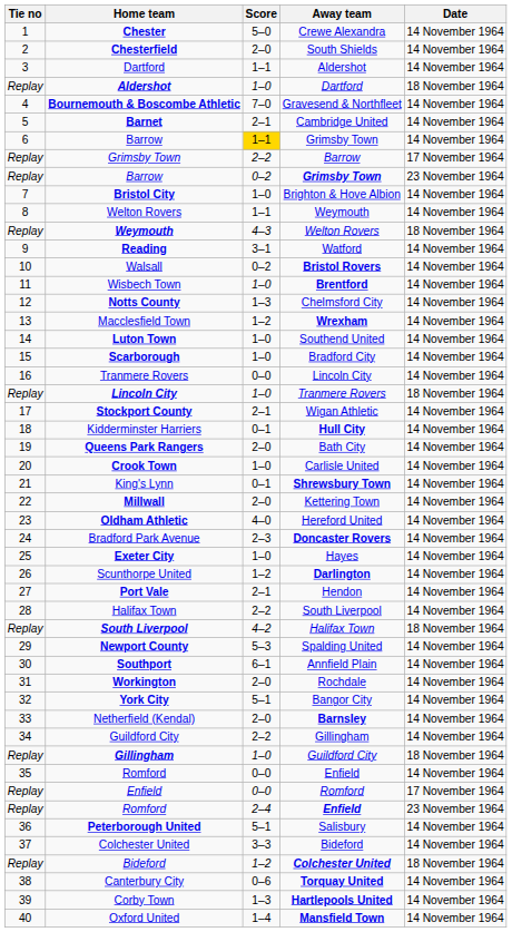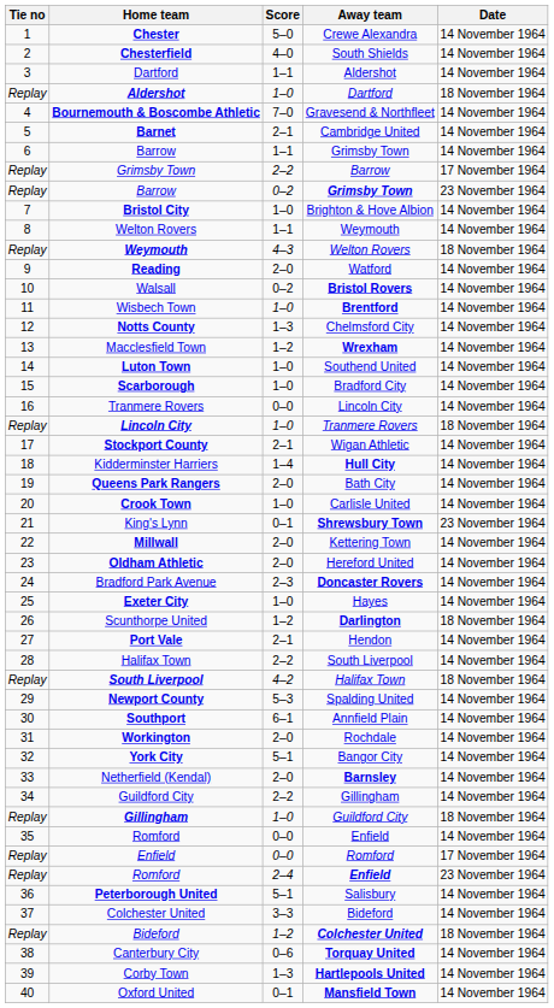 <table class="wikitable" style="text-align: center">
 <tr>
 <th>Tie no</th>
 <th>Home team</th>
 <th>Score</th>
 <th>Away team</th>
 <th>Date</th>
 </tr>
 <tr>
 <td>1</td>
 <td><strong><a href='#'>Chester</a></strong></td>
 <td>5–0</td>
 <td><a href='#'>Crewe Alexandra</a></td>
 <td>14 November 1964</td>
 </tr>
 <tr>
 <td>2</td>
 <td><strong><a href='#'>Chesterfield</a></strong></td>
-<td>2–0</td>
+<td>4–0</td>
 <td><a href='#'>South Shields</a></td>
 <td>14 November 1964</td>
 </tr>
 <tr>
 <td>3</td>
 <td><a href='#'>Dartford</a></td>
 <td>1–1</td>
 <td><a href='#'>Aldershot</a></td>
 <td>14 November 1964</td>
 </tr>
 <tr>
 <td><em>Replay</em></td>
 <td><strong><em><a href='#'>Aldershot</a></em></strong></td>
 <td><em>1–0</em></td>
 <td><em><a href='#'>Dartford</a></em></td>
 <td>18 November 1964</td>
 </tr>
 <tr>
 <td>4</td>
 <td><strong><a href='#'>Bournemouth & Boscombe Athletic</a></strong></td>
 <td>7–0</td>
 <td><a href='#'>Gravesend & Northfleet</a></td>
 <td>14 November 1964</td>
 </tr>
 <tr>
 <td>5</td>
 <td><strong><a href='#'>Barnet</a></strong></td>
 <td>2–1</td>
 <td><a href='#'>Cambridge United</a></td>
 <td>14 November 1964</td>
 </tr>
 <tr>
 <td>6</td>
 <td><a href='#'>Barrow</a></td>
-<td style="background: gold;">1–1</td>
+<td>1–1</td>
 <td><a href='#'>Grimsby Town</a></td>
 <td>14 November 1964</td>
 </tr>
 <tr>
 <td><em>Replay</em></td>
 <td><em><a href='#'>Grimsby Town</a></em></td>
 <td><em>2–2</em></td>
 <td><em><a href='#'>Barrow</a></em></td>
 <td>17 November 1964</td>
 </tr>
 <tr>
 <td><em>Replay</em></td>
 <td><em><a href='#'>Barrow</a></em></td>
 <td><em>0–2</em></td>
 <td><strong><em><a href='#'>Grimsby Town</a></em></strong></td>
 <td>23 November 1964</td>
 </tr>
 <tr>
 <td>7</td>
 <td><strong><a href='#'>Bristol City</a></strong></td>
 <td>1–0</td>
 <td><a href='#'>Brighton & Hove Albion</a></td>
 <td>14 November 1964</td>
 </tr>
 <tr>
 <td>8</td>
 <td><a href='#'>Welton Rovers</a></td>
 <td>1–1</td>
 <td><a href='#'>Weymouth</a></td>
 <td>14 November 1964</td>
 </tr>
 <tr>
 <td><em>Replay</em></td>
 <td><strong><em><a href='#'>Weymouth</a></em></strong></td>
 <td><em>4–3</em></td>
 <td><em><a href='#'>Welton Rovers</a></em></td>
 <td>18 November 1964</td>
 </tr>
 <tr>
 <td>9</td>
 <td><strong><a href='#'>Reading</a></strong></td>
-<td>3–1</td>
+<td>2–0</td>
 <td><a href='#'>Watford</a></td>
 <td>14 November 1964</td>
 </tr>
 <tr>
 <td>10</td>
 <td><a href='#'>Walsall</a></td>
 <td>0–2</td>
 <td><strong><a href='#'>Bristol Rovers</a></strong></td>
 <td>14 November 1964</td>
 </tr>
 <tr>
 <td>11</td>
 <td><a href='#'>Wisbech Town</a></td>
 <td><em>1–0</em></td>
 <td><strong><a href='#'>Brentford</a></strong></td>
 <td>14 November 1964</td>
 </tr>
 <tr>
 <td>12</td>
 <td><strong><a href='#'>Notts County</a></strong></td>
 <td>1–3</td>
 <td><a href='#'>Chelmsford City</a></td>
 <td>14 November 1964</td>
 </tr>
 <tr>
 <td>13</td>
 <td><a href='#'>Macclesfield Town</a></td>
 <td>1–2</td>
 <td><strong><a href='#'>Wrexham</a></strong></td>
 <td>14 November 1964</td>
 </tr>
 <tr>
 <td>14</td>
 <td><strong><a href='#'>Luton Town</a></strong></td>
 <td>1–0</td>
 <td><a href='#'>Southend United</a></td>
 <td>14 November 1964</td>
 </tr>
 <tr>
 <td>15</td>
 <td><strong><a href='#'>Scarborough</a></strong></td>
 <td>1–0</td>
 <td><a href='#'>Bradford City</a></td>
 <td>14 November 1964</td>
 </tr>
 <tr>
 <td>16</td>
 <td><a href='#'>Tranmere Rovers</a></td>
 <td>0–0</td>
 <td><a href='#'>Lincoln City</a></td>
 <td>14 November 1964</td>
 </tr>
 <tr>
 <td><em>Replay</em></td>
 <td><strong><em><a href='#'>Lincoln City</a></em></strong></td>
 <td><em>1–0</em></td>
 <td><em><a href='#'>Tranmere Rovers</a></em></td>
 <td>18 November 1964</td>
 </tr>
 <tr>
 <td>17</td>
 <td><strong><a href='#'>Stockport County</a></strong></td>
 <td>2–1</td>
 <td><a href='#'>Wigan Athletic</a></td>
 <td>14 November 1964</td>
 </tr>
 <tr>
 <td>18</td>
 <td><a href='#'>Kidderminster Harriers</a></td>
-<td>0–1</td>
+<td>1–4</td>
 <td><strong><a href='#'>Hull City</a></strong></td>
 <td>14 November 1964</td>
 </tr>
 <tr>
 <td>19</td>
 <td><strong><a href='#'>Queens Park Rangers</a></strong></td>
 <td>2–0</td>
 <td><a href='#'>Bath City</a></td>
 <td>14 November 1964</td>
 </tr>
 <tr>
 <td>20</td>
 <td><strong><a href='#'>Crook Town</a></strong></td>
 <td>1–0</td>
 <td><a href='#'>Carlisle United</a></td>
 <td>14 November 1964</td>
 </tr>
 <tr>
 <td>21</td>
 <td><a href='#'>King's Lynn</a></td>
 <td>0–1</td>
 <td><strong><a href='#'>Shrewsbury Town</a></strong></td>
-<td>14 November 1964</td>
+<td>23 November 1964</td>
 </tr>
 <tr>
 <td>22</td>
 <td><strong><a href='#'>Millwall</a></strong></td>
 <td>2–0</td>
 <td><a href='#'>Kettering Town</a></td>
 <td>14 November 1964</td>
 </tr>
 <tr>
 <td>23</td>
 <td><strong><a href='#'>Oldham Athletic</a></strong></td>
-<td>4–0</td>
+<td>2–0</td>
 <td><a href='#'>Hereford United</a></td>
 <td>14 November 1964</td>
 </tr>
 <tr>
 <td>24</td>
 <td><a href='#'>Bradford Park Avenue</a></td>
 <td>2–3</td>
 <td><strong><a href='#'>Doncaster Rovers</a></strong></td>
 <td>14 November 1964</td>
 </tr>
 <tr>
 <td>25</td>
 <td><strong><a href='#'>Exeter City</a></strong></td>
 <td>1–0</td>
 <td><a href='#'>Hayes</a></td>
 <td>14 November 1964</td>
 </tr>
 <tr>
 <td>26</td>
 <td><a href='#'>Scunthorpe United</a></td>
 <td>1–2</td>
 <td><strong><a href='#'>Darlington</a></strong></td>
-<td>14 November 1964</td>
+<td>18 November 1964</td>
 </tr>
 <tr>
 <td>27</td>
 <td><strong><a href='#'>Port Vale</a></strong></td>
 <td>2–1</td>
 <td><a href='#'>Hendon</a></td>
 <td>14 November 1964</td>
 </tr>
 <tr>
 <td>28</td>
 <td><a href='#'>Halifax Town</a></td>
 <td>2–2</td>
 <td><a href='#'>South Liverpool</a></td>
 <td>14 November 1964</td>
 </tr>
 <tr>
 <td><em>Replay</em></td>
 <td><strong><em><a href='#'>South Liverpool</a></em></strong></td>
 <td><em>4–2</em></td>
 <td><em><a href='#'>Halifax Town</a></em></td>
 <td>18 November 1964</td>
 </tr>
 <tr>
 <td>29</td>
 <td><strong><a href='#'>Newport County</a></strong></td>
 <td>5–3</td>
 <td><a href='#'>Spalding United</a></td>
 <td>14 November 1964</td>
 </tr>
 <tr>
 <td>30</td>
 <td><strong><a href='#'>Southport</a></strong></td>
 <td>6–1</td>
 <td><a href='#'>Annfield Plain</a></td>
 <td>14 November 1964</td>
 </tr>
 <tr>
 <td>31</td>
 <td><strong><a href='#'>Workington</a></strong></td>
 <td>2–0</td>
 <td><a href='#'>Rochdale</a></td>
 <td>14 November 1964</td>
 </tr>
 <tr>
 <td>32</td>
 <td><strong><a href='#'>York City</a></strong></td>
 <td>5–1</td>
 <td><a href='#'>Bangor City</a></td>
 <td>14 November 1964</td>
 </tr>
 <tr>
 <td>33</td>
 <td><a href='#'>Netherfield (Kendal)</a></td>
 <td>2–0</td>
 <td><strong><a href='#'>Barnsley</a></strong></td>
 <td>14 November 1964</td>
 </tr>
 <tr>
 <td>34</td>
 <td><a href='#'>Guildford City</a></td>
 <td>2–2</td>
 <td><a href='#'>Gillingham</a></td>
 <td>14 November 1964</td>
 </tr>
 <tr>
 <td><em>Replay</em></td>
 <td><strong><em><a href='#'>Gillingham</a></em></strong></td>
 <td><em>1–0</em></td>
 <td><em><a href='#'>Guildford City</a></em></td>
 <td>18 November 1964</td>
 </tr>
 <tr>
 <td>35</td>
 <td><a href='#'>Romford</a></td>
 <td>0–0</td>
 <td><a href='#'>Enfield</a></td>
 <td>14 November 1964</td>
 </tr>
 <tr>
 <td><em>Replay</em></td>
 <td><em><a href='#'>Enfield</a></em></td>
 <td><em>0–0</em></td>
 <td><em><a href='#'>Romford</a></em></td>
 <td>17 November 1964</td>
 </tr>
 <tr>
 <td><em>Replay</em></td>
 <td><em><a href='#'>Romford</a></em></td>
 <td><em>2–4</em></td>
 <td><strong><em><a href='#'>Enfield</a></em></strong></td>
 <td>23 November 1964</td>
 </tr>
 <tr>
 <td>36</td>
 <td><strong><a href='#'>Peterborough United</a></strong></td>
 <td>5–1</td>
 <td><a href='#'>Salisbury</a></td>
 <td>14 November 1964</td>
 </tr>
 <tr>
 <td>37</td>
 <td><a href='#'>Colchester United</a></td>
 <td>3–3</td>
 <td><a href='#'>Bideford</a></td>
 <td>14 November 1964</td>
 </tr>
 <tr>
 <td><em>Replay</em></td>
 <td><em><a href='#'>Bideford</a></em></td>
 <td><em>1–2</em></td>
 <td><strong><em><a href='#'>Colchester United</a></em></strong></td>
 <td>18 November 1964</td>
 </tr>
 <tr>
 <td>38</td>
 <td><a href='#'>Canterbury City</a></td>
 <td>0–6</td>
 <td><strong><a href='#'>Torquay United</a></strong></td>
 <td>14 November 1964</td>
 </tr>
 <tr>
 <td>39</td>
 <td><a href='#'>Corby Town</a></td>
 <td>1–3</td>
 <td><strong><a href='#'>Hartlepools United</a></strong></td>
 <td>14 November 1964</td>
 </tr>
 <tr>
 <td>40</td>
 <td><a href='#'>Oxford United</a></td>
-<td>1–4</td>
+<td>0–1</td>
 <td><strong><a href='#'>Mansfield Town</a></strong></td>
 <td>14 November 1964</td>
 </tr>
 </table>
